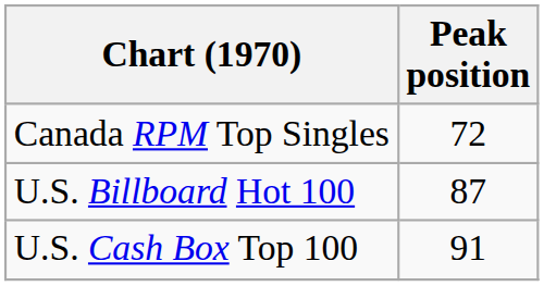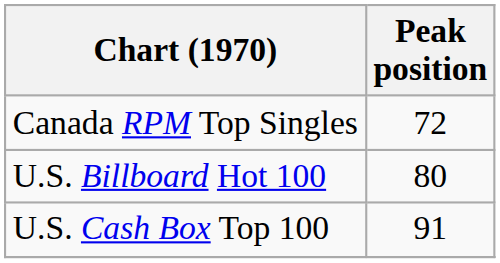 <table class="wikitable">
 <tr>
 <th align="left">Chart (1970)</th>
 <th align="left">Peak<br>position</th>
 </tr>
 <tr>
 <td>Canada <em><a href='#'>RPM</a></em> Top Singles</td>
 <td style="text-align:center;">72</td>
 </tr>
 <tr>
 <td>U.S. <em><a href='#'>Billboard</a></em> <a href='#'>Hot 100</a></td>
-<td style="text-align:center;">87</td>
+<td style="text-align:center;">80</td>
 </tr>
 <tr>
 <td>U.S. <em><a href='#'>Cash Box</a></em> Top 100</td>
 <td style="text-align:center;">91</td>
 </tr>
 <tr>
 </tr>
 </table>
